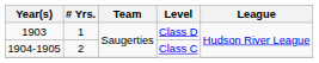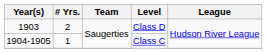 <table class="wikitable" style="text-align:center; font-size: 95%;">
 <tr>
 <th>Year(s)</th>
 <th># Yrs.</th>
 <th>Team</th>
 <th>Level</th>
 <th>League</th>
 </tr>
 <tr>
 <td>1903</td>
-<td>1</td>
+<td>2</td>
 <td rowspan=2>Saugerties</td>
 <td><a href='#'>Class D</a></td>
 <td rowspan=2><a href='#'>Hudson River League</a></td>
 </tr>
 <tr>
 <td>1904-1905</td>
-<td>2</td>
+<td>1</td>
 <td rowspan=3><a href='#'>Class C</a></td>
 </tr>
 <tr>
 </tr>
 </table>
